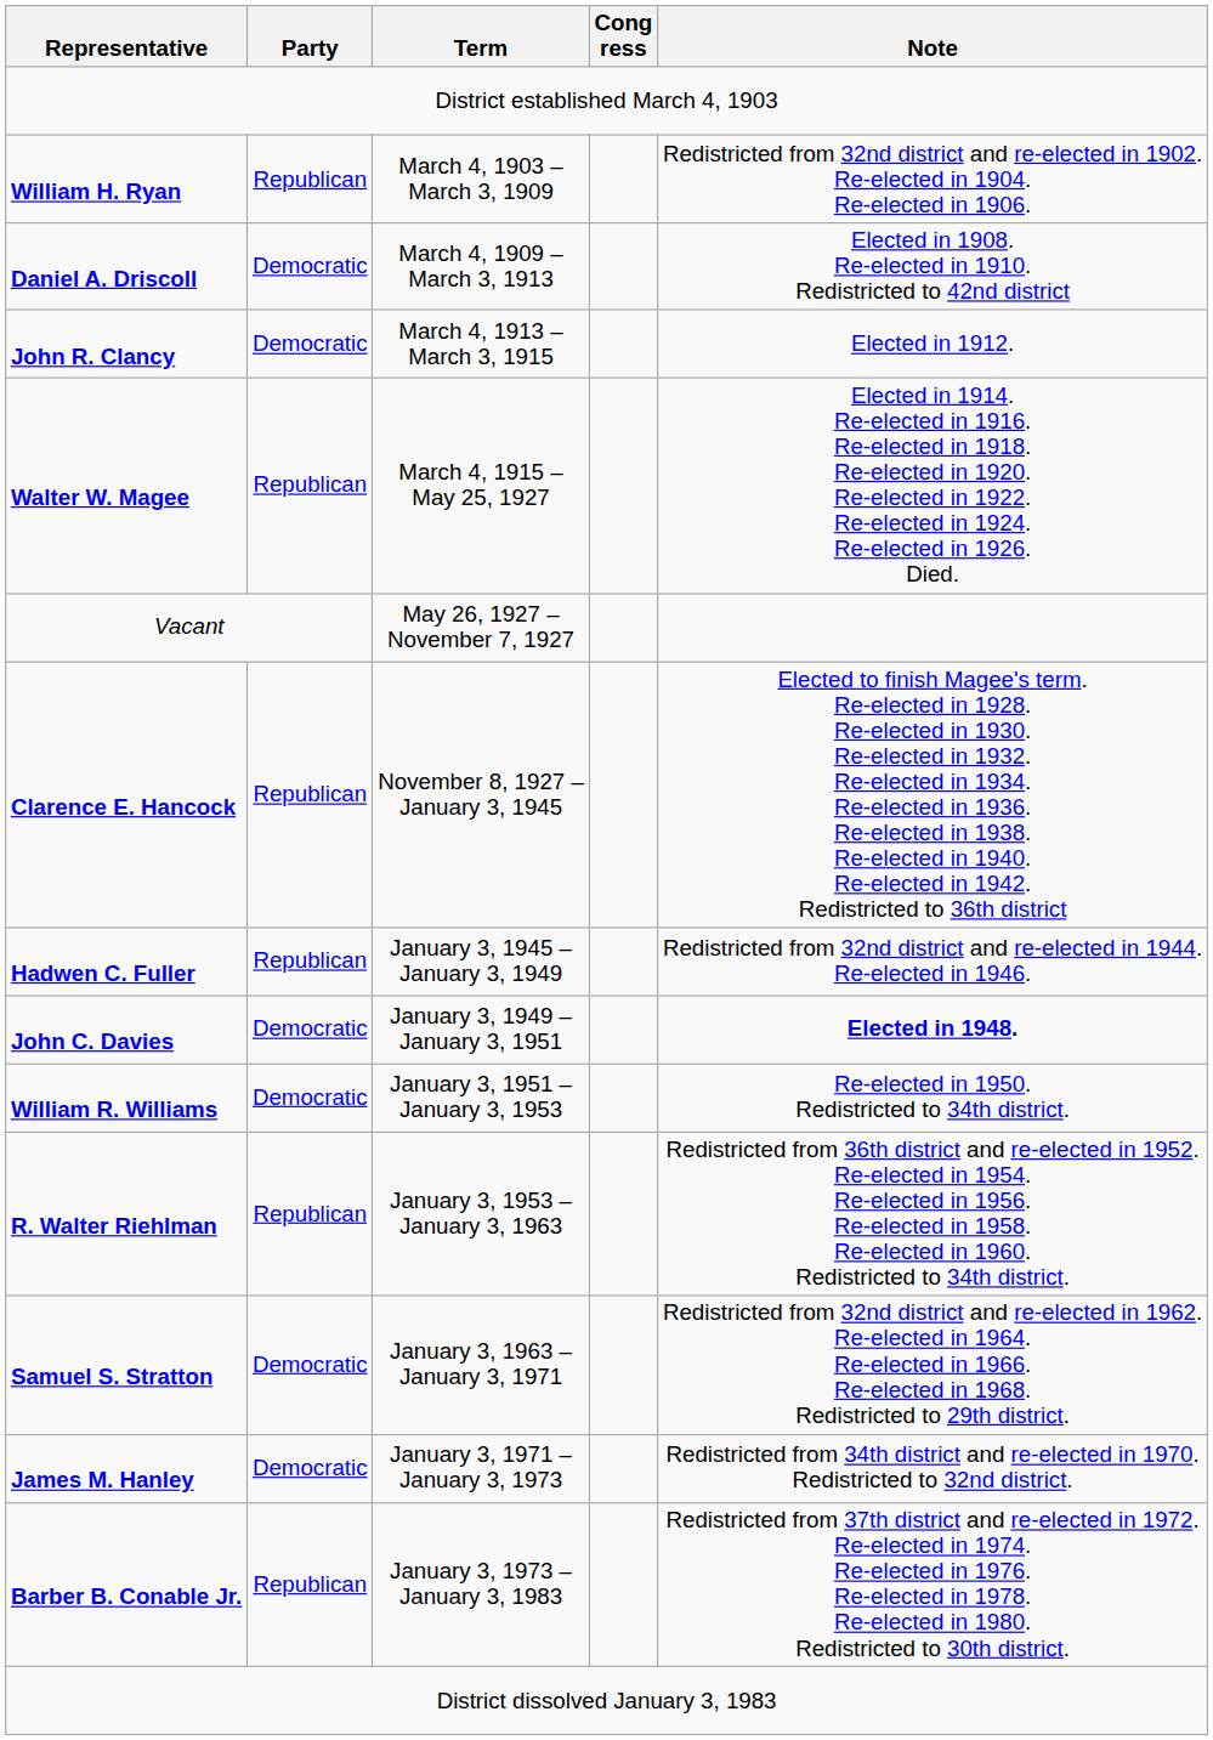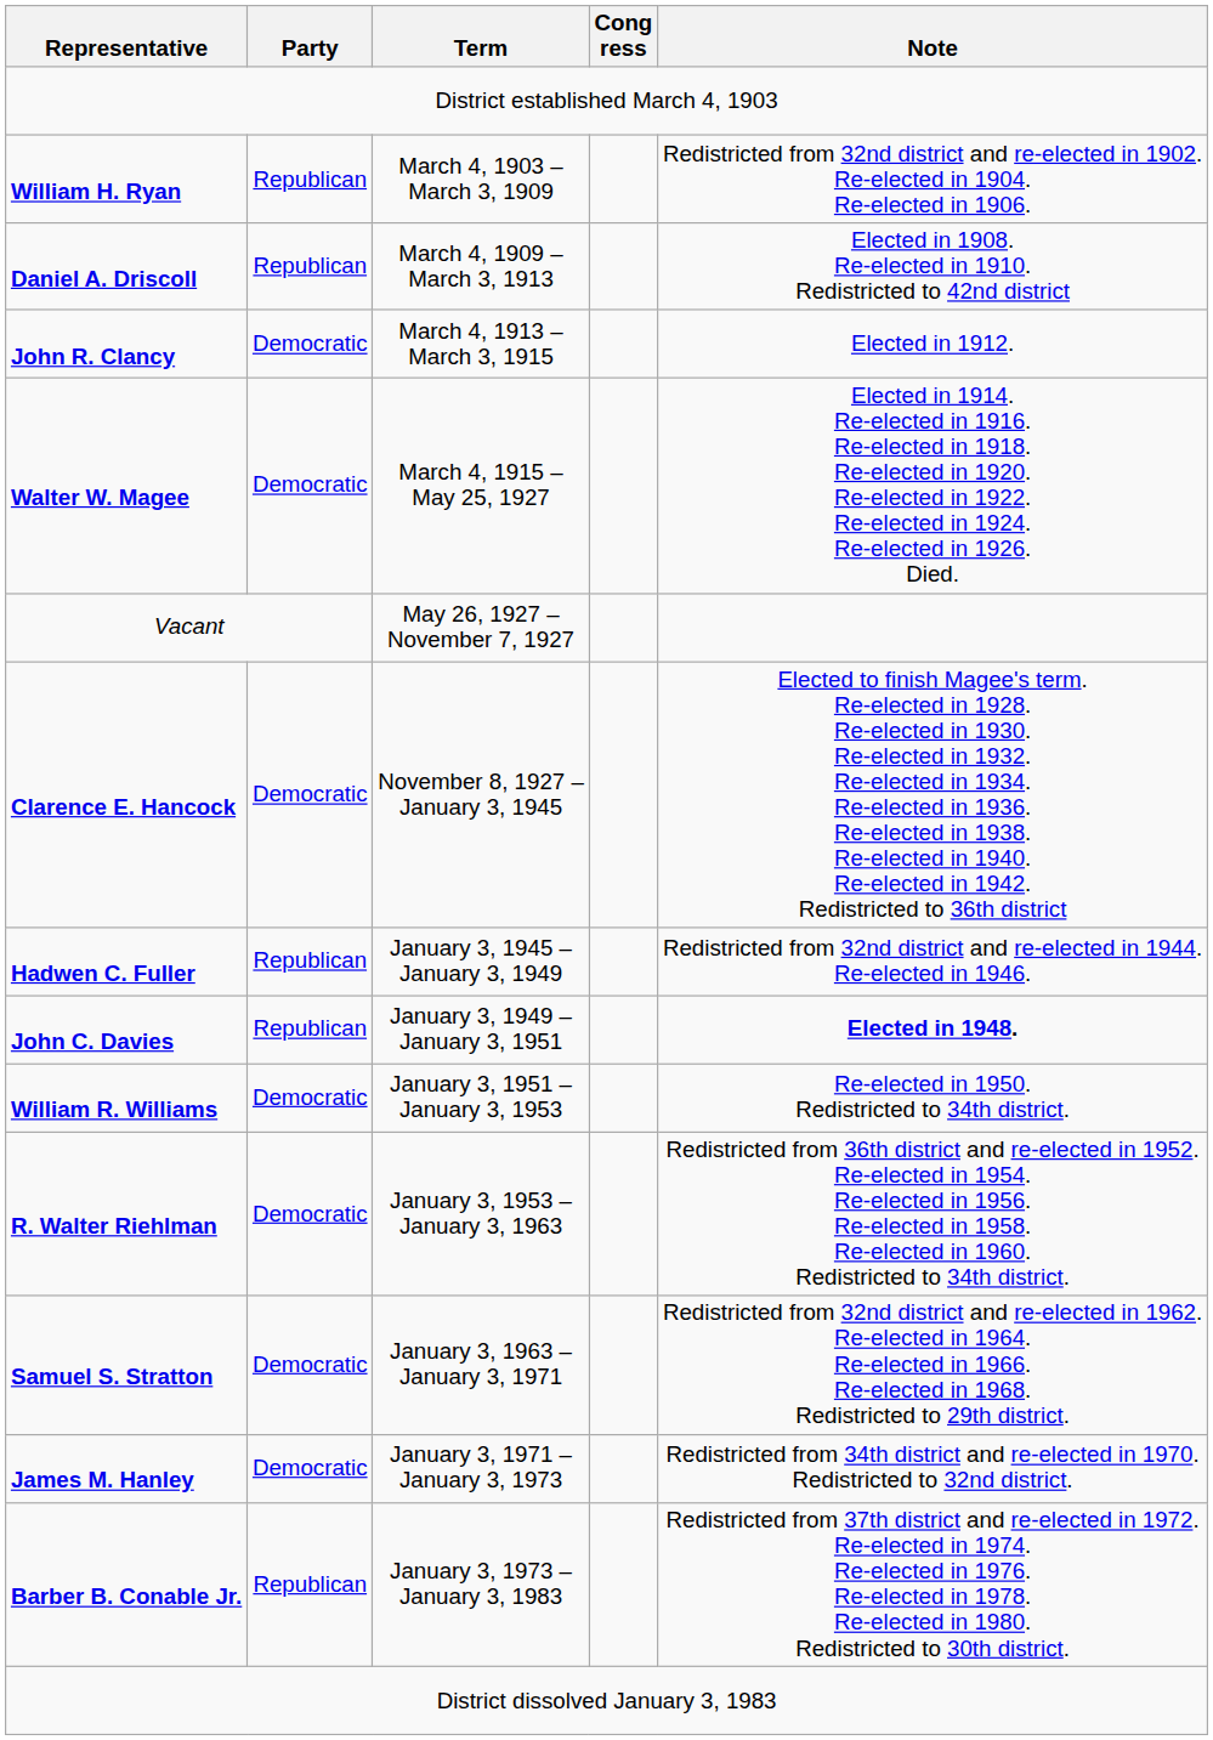 <table class=wikitable style="text-align: center">
 <tr valign=bottom>
 <th>Representative</th>
 <th>Party</th>
 <th>Term</th>
 <th>Cong<br>ress</th>
 <th>Note</th>
 </tr>
 <tr style="height:3em">
 <td colspan=5>District established March 4, 1903</td>
 </tr>
 <tr style="height:3em">
 <td align=left nowrap><br><strong><a href='#'>William H. Ryan</a></strong><br></td>
 <td><a href='#'>Republican</a></td>
 <td>March 4, 1903 – <br> March 3, 1909</td>
 <td></td>
 <td>Redistricted from <a href='#'>32nd district</a> and <a href='#'>re-elected in 1902</a>.<br><a href='#'>Re-elected in 1904</a>.<br><a href='#'>Re-elected in 1906</a>.<br></td>
 </tr>
 <tr style="height:3em">
 <td align=left nowrap><br><strong><a href='#'>Daniel A. Driscoll</a></strong><br></td>
-<td><a href='#'>Democratic</a></td>
+<td><a href='#'>Republican</a></td>
 <td>March 4, 1909 – <br> March 3, 1913</td>
 <td></td>
 <td><a href='#'>Elected in 1908</a>.<br><a href='#'>Re-elected in 1910</a>.<br>Redistricted to <a href='#'>42nd district</a></td>
 </tr>
 <tr style="height:3em">
 <td align=left nowrap><br><strong><a href='#'>John R. Clancy</a></strong><br></td>
 <td><a href='#'>Democratic</a></td>
 <td>March 4, 1913 – <br> March 3, 1915</td>
 <td></td>
 <td><a href='#'>Elected in 1912</a>.<br></td>
 </tr>
 <tr style="height:3em">
 <td align=left nowrap><br><strong><a href='#'>Walter W. Magee</a></strong><br></td>
-<td><a href='#'>Republican</a></td>
+<td><a href='#'>Democratic</a></td>
 <td>March 4, 1915 – <br> May 25, 1927</td>
 <td></td>
 <td><a href='#'>Elected in 1914</a>.<br><a href='#'>Re-elected in 1916</a>.<br><a href='#'>Re-elected in 1918</a>.<br><a href='#'>Re-elected in 1920</a>.<br><a href='#'>Re-elected in 1922</a>.<br><a href='#'>Re-elected in 1924</a>.<br><a href='#'>Re-elected in 1926</a>.<br>Died.</td>
 </tr>
 <tr style="height:3em">
 <td colspan=2><em>Vacant</em></td>
 <td>May 26, 1927 – <br> November 7, 1927</td>
 <td></td>
 <td></td>
 </tr>
 <tr style="height:3em">
 <td align=left nowrap> <br><strong><a href='#'>Clarence E. Hancock</a></strong><br></td>
-<td><a href='#'>Republican</a></td>
+<td><a href='#'>Democratic</a></td>
 <td>November 8, 1927 – <br> January 3, 1945</td>
 <td></td>
 <td><a href='#'>Elected to finish Magee's term</a>.<br><a href='#'>Re-elected in 1928</a>.<br><a href='#'>Re-elected in 1930</a>.<br><a href='#'>Re-elected in 1932</a>.<br><a href='#'>Re-elected in 1934</a>.<br><a href='#'>Re-elected in 1936</a>.<br><a href='#'>Re-elected in 1938</a>.<br><a href='#'>Re-elected in 1940</a>.<br><a href='#'>Re-elected in 1942</a>.<br>Redistricted to <a href='#'>36th district</a></td>
 </tr>
 <tr style="height:3em">
 <td align=left nowrap> <br><strong><a href='#'>Hadwen C. Fuller</a></strong><br></td>
 <td><a href='#'>Republican</a></td>
 <td>January 3, 1945 – <br> January 3, 1949</td>
 <td></td>
 <td>Redistricted from <a href='#'>32nd district</a> and <a href='#'>re-elected in 1944</a>.<br><a href='#'>Re-elected in 1946</a>.<br></td>
 </tr>
 <tr style="height:3em">
 <td align=left nowrap> <br><strong><a href='#'>John C. Davies</a></strong><br></td>
-<td><a href='#'>Democratic</a></td>
+<td><a href='#'>Republican</a></td>
 <td>January 3, 1949 – <br> January 3, 1951</td>
 <td></td>
 <td><strong><a href='#'>Elected in 1948</a>.<br></strong></td>
 </tr>
 <tr style="height:3em">
 <td align=left nowrap> <br><strong><a href='#'>William R. Williams</a></strong><br></td>
 <td><a href='#'>Democratic</a></td>
 <td>January 3, 1951 – <br> January 3, 1953</td>
 <td></td>
 <td><a href='#'>Re-elected in 1950</a>.<br>Redistricted to <a href='#'>34th district</a>.</td>
 </tr>
 <tr style="height:3em">
 <td align=left nowrap> <br><strong><a href='#'>R. Walter Riehlman</a></strong><br></td>
-<td><a href='#'>Republican</a></td>
+<td><a href='#'>Democratic</a></td>
 <td>January 3, 1953 – <br> January 3, 1963</td>
 <td></td>
 <td>Redistricted from <a href='#'>36th district</a> and <a href='#'>re-elected in 1952</a>.<br><a href='#'>Re-elected in 1954</a>.<br><a href='#'>Re-elected in 1956</a>.<br><a href='#'>Re-elected in 1958</a>.<br><a href='#'>Re-elected in 1960</a>.<br>Redistricted to <a href='#'>34th district</a>.</td>
 </tr>
 <tr style="height:3em">
 <td align=left nowrap> <br><strong><a href='#'>Samuel S. Stratton</a></strong><br></td>
 <td><a href='#'>Democratic</a></td>
 <td>January 3, 1963 – <br> January 3, 1971</td>
 <td></td>
 <td>Redistricted from <a href='#'>32nd district</a> and <a href='#'>re-elected in 1962</a>.<br><a href='#'>Re-elected in 1964</a>.<br><a href='#'>Re-elected in 1966</a>.<br><a href='#'>Re-elected in 1968</a>.<br>Redistricted to <a href='#'>29th district</a>.</td>
 </tr>
 <tr style="height:3em">
 <td align=left nowrap> <br><strong><a href='#'>James M. Hanley</a></strong><br></td>
 <td><a href='#'>Democratic</a></td>
 <td>January 3, 1971 – <br> January 3, 1973</td>
 <td></td>
 <td>Redistricted from <a href='#'>34th district</a> and <a href='#'>re-elected in 1970</a>.<br> Redistricted to <a href='#'>32nd district</a>.</td>
 </tr>
 <tr style="height:3em">
 <td align=left nowrap> <br><strong><a href='#'>Barber B. Conable Jr.</a></strong><br></td>
 <td><a href='#'>Republican</a></td>
 <td>January 3, 1973 – <br> January 3, 1983</td>
 <td></td>
 <td>Redistricted from <a href='#'>37th district</a> and <a href='#'>re-elected in 1972</a>.<br><a href='#'>Re-elected in 1974</a>.<br><a href='#'>Re-elected in 1976</a>.<br><a href='#'>Re-elected in 1978</a>.<br><a href='#'>Re-elected in 1980</a>.<br>Redistricted to <a href='#'>30th district</a>.</td>
 </tr>
 <tr style="height:3em">
 <td colspan=5>District dissolved January 3, 1983</td>
 </tr>
 </table>
